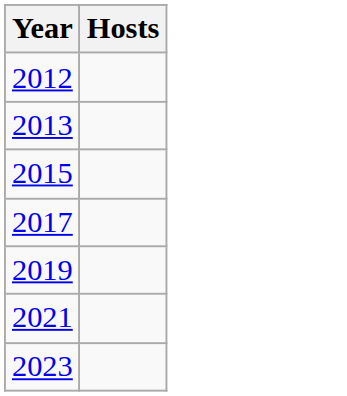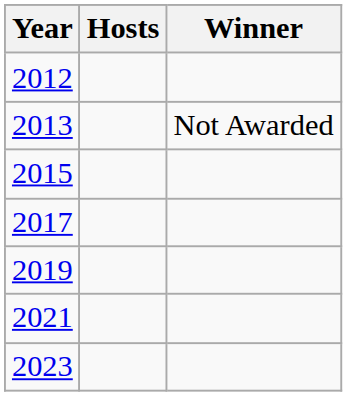 <table class=wikitable>
 <tr>
 <th>Year</th>
 <th>Hosts</th>
+<th>Winner</th>
 </tr>
 <tr>
 <td><a href='#'>2012</a></td>
 <td><br></td>
+<td></td>
 </tr>
 <tr>
 <td><a href='#'>2013</a></td>
 <td></td>
+<td>Not Awarded</td>
 </tr>
 <tr>
 <td><a href='#'>2015</a></td>
+<td></td>
 <td></td>
 </tr>
 <tr>
 <td><a href='#'>2017</a></td>
 <td></td>
+<td></td>
 </tr>
 <tr>
 <td><a href='#'>2019</a></td>
+<td></td>
 <td></td>
 </tr>
 <tr>
 <td><a href='#'>2021</a></td>
 <td></td>
+<td style="text-align:left"></td>
 </tr>
 <tr>
 <td><a href='#'>2023</a></td>
 <td></td>
+<td style="text-align:left"></td>
 </tr>
 </table>
